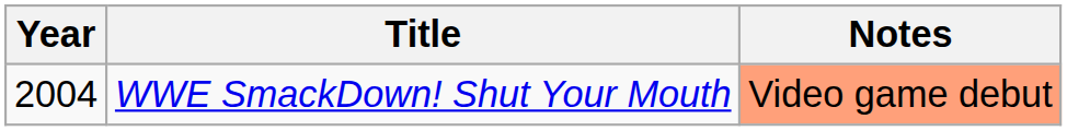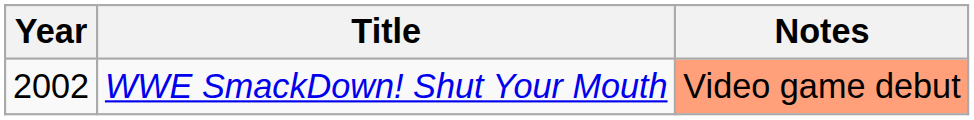 <table class="wikitable sortable">
 <tr>
 <th>Year</th>
 <th>Title</th>
 <th>Notes</th>
 </tr>
 <tr>
-<td>2004</td>
+<td>2002</td>
 <td><em><a href='#'>WWE SmackDown! Shut Your Mouth</a></em></td>
 <td style="background: lightsalmon;">Video game debut</td>
 </tr>
 </table>
